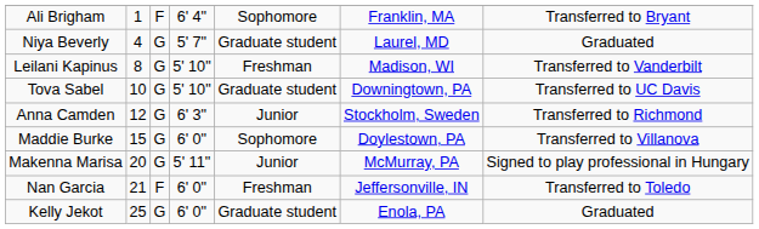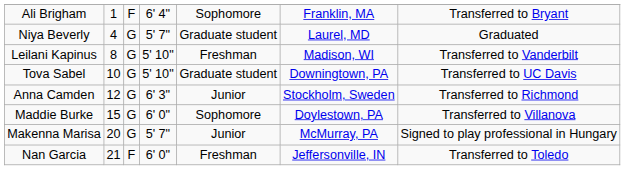 <table class="wikitable sortable" style="text-align: center">
 <tr align=center>
 </tr>
 <tr>
 <td>Ali Brigham</td>
 <td>1</td>
 <td>F</td>
 <td>6' 4"</td>
 <td>Sophomore</td>
 <td><a href='#'>Franklin, MA</a></td>
 <td>Transferred to <a href='#'>Bryant</a></td>
 </tr>
 <tr>
 <td>Niya Beverly</td>
 <td>4</td>
 <td>G</td>
 <td>5' 7"</td>
 <td>Graduate student</td>
 <td><a href='#'>Laurel, MD</a></td>
 <td>Graduated</td>
 </tr>
 <tr>
 <td>Leilani Kapinus</td>
 <td>8</td>
 <td>G</td>
 <td>5' 10"</td>
 <td>Freshman</td>
 <td><a href='#'>Madison, WI</a></td>
 <td>Transferred to <a href='#'>Vanderbilt</a></td>
 </tr>
 <tr>
 <td>Tova Sabel</td>
 <td>10</td>
 <td>G</td>
 <td>5' 10"</td>
 <td>Graduate student</td>
 <td><a href='#'>Downingtown, PA</a></td>
 <td>Transferred to <a href='#'>UC Davis</a></td>
 </tr>
 <tr>
 <td>Anna Camden</td>
 <td>12</td>
 <td>G</td>
 <td>6' 3"</td>
 <td>Junior</td>
 <td><a href='#'>Stockholm, Sweden</a></td>
 <td>Transferred to <a href='#'>Richmond</a></td>
 </tr>
 <tr>
 <td>Maddie Burke</td>
 <td>15</td>
 <td>G</td>
 <td>6' 0"</td>
 <td>Sophomore</td>
 <td><a href='#'>Doylestown, PA</a></td>
 <td>Transferred to <a href='#'>Villanova</a></td>
 </tr>
 <tr>
 <td>Makenna Marisa</td>
 <td>20</td>
 <td>G</td>
-<td>5' 11"</td>
+<td>5' 7"</td>
 <td>Junior</td>
 <td><a href='#'>McMurray, PA</a></td>
 <td>Signed to play professional in Hungary</td>
 </tr>
 <tr>
 <td>Nan Garcia</td>
 <td>21</td>
 <td>F</td>
 <td>6' 0"</td>
 <td>Freshman</td>
 <td><a href='#'>Jeffersonville, IN</a></td>
 <td>Transferred to <a href='#'>Toledo</a></td>
 </tr>
-<tr>
-<td>Kelly Jekot</td>
-<td>25</td>
-<td>G</td>
-<td>6' 0"</td>
-<td>Graduate student</td>
-<td><a href='#'>Enola, PA</a></td>
-<td>Graduated</td>
-</tr>
 </table>
